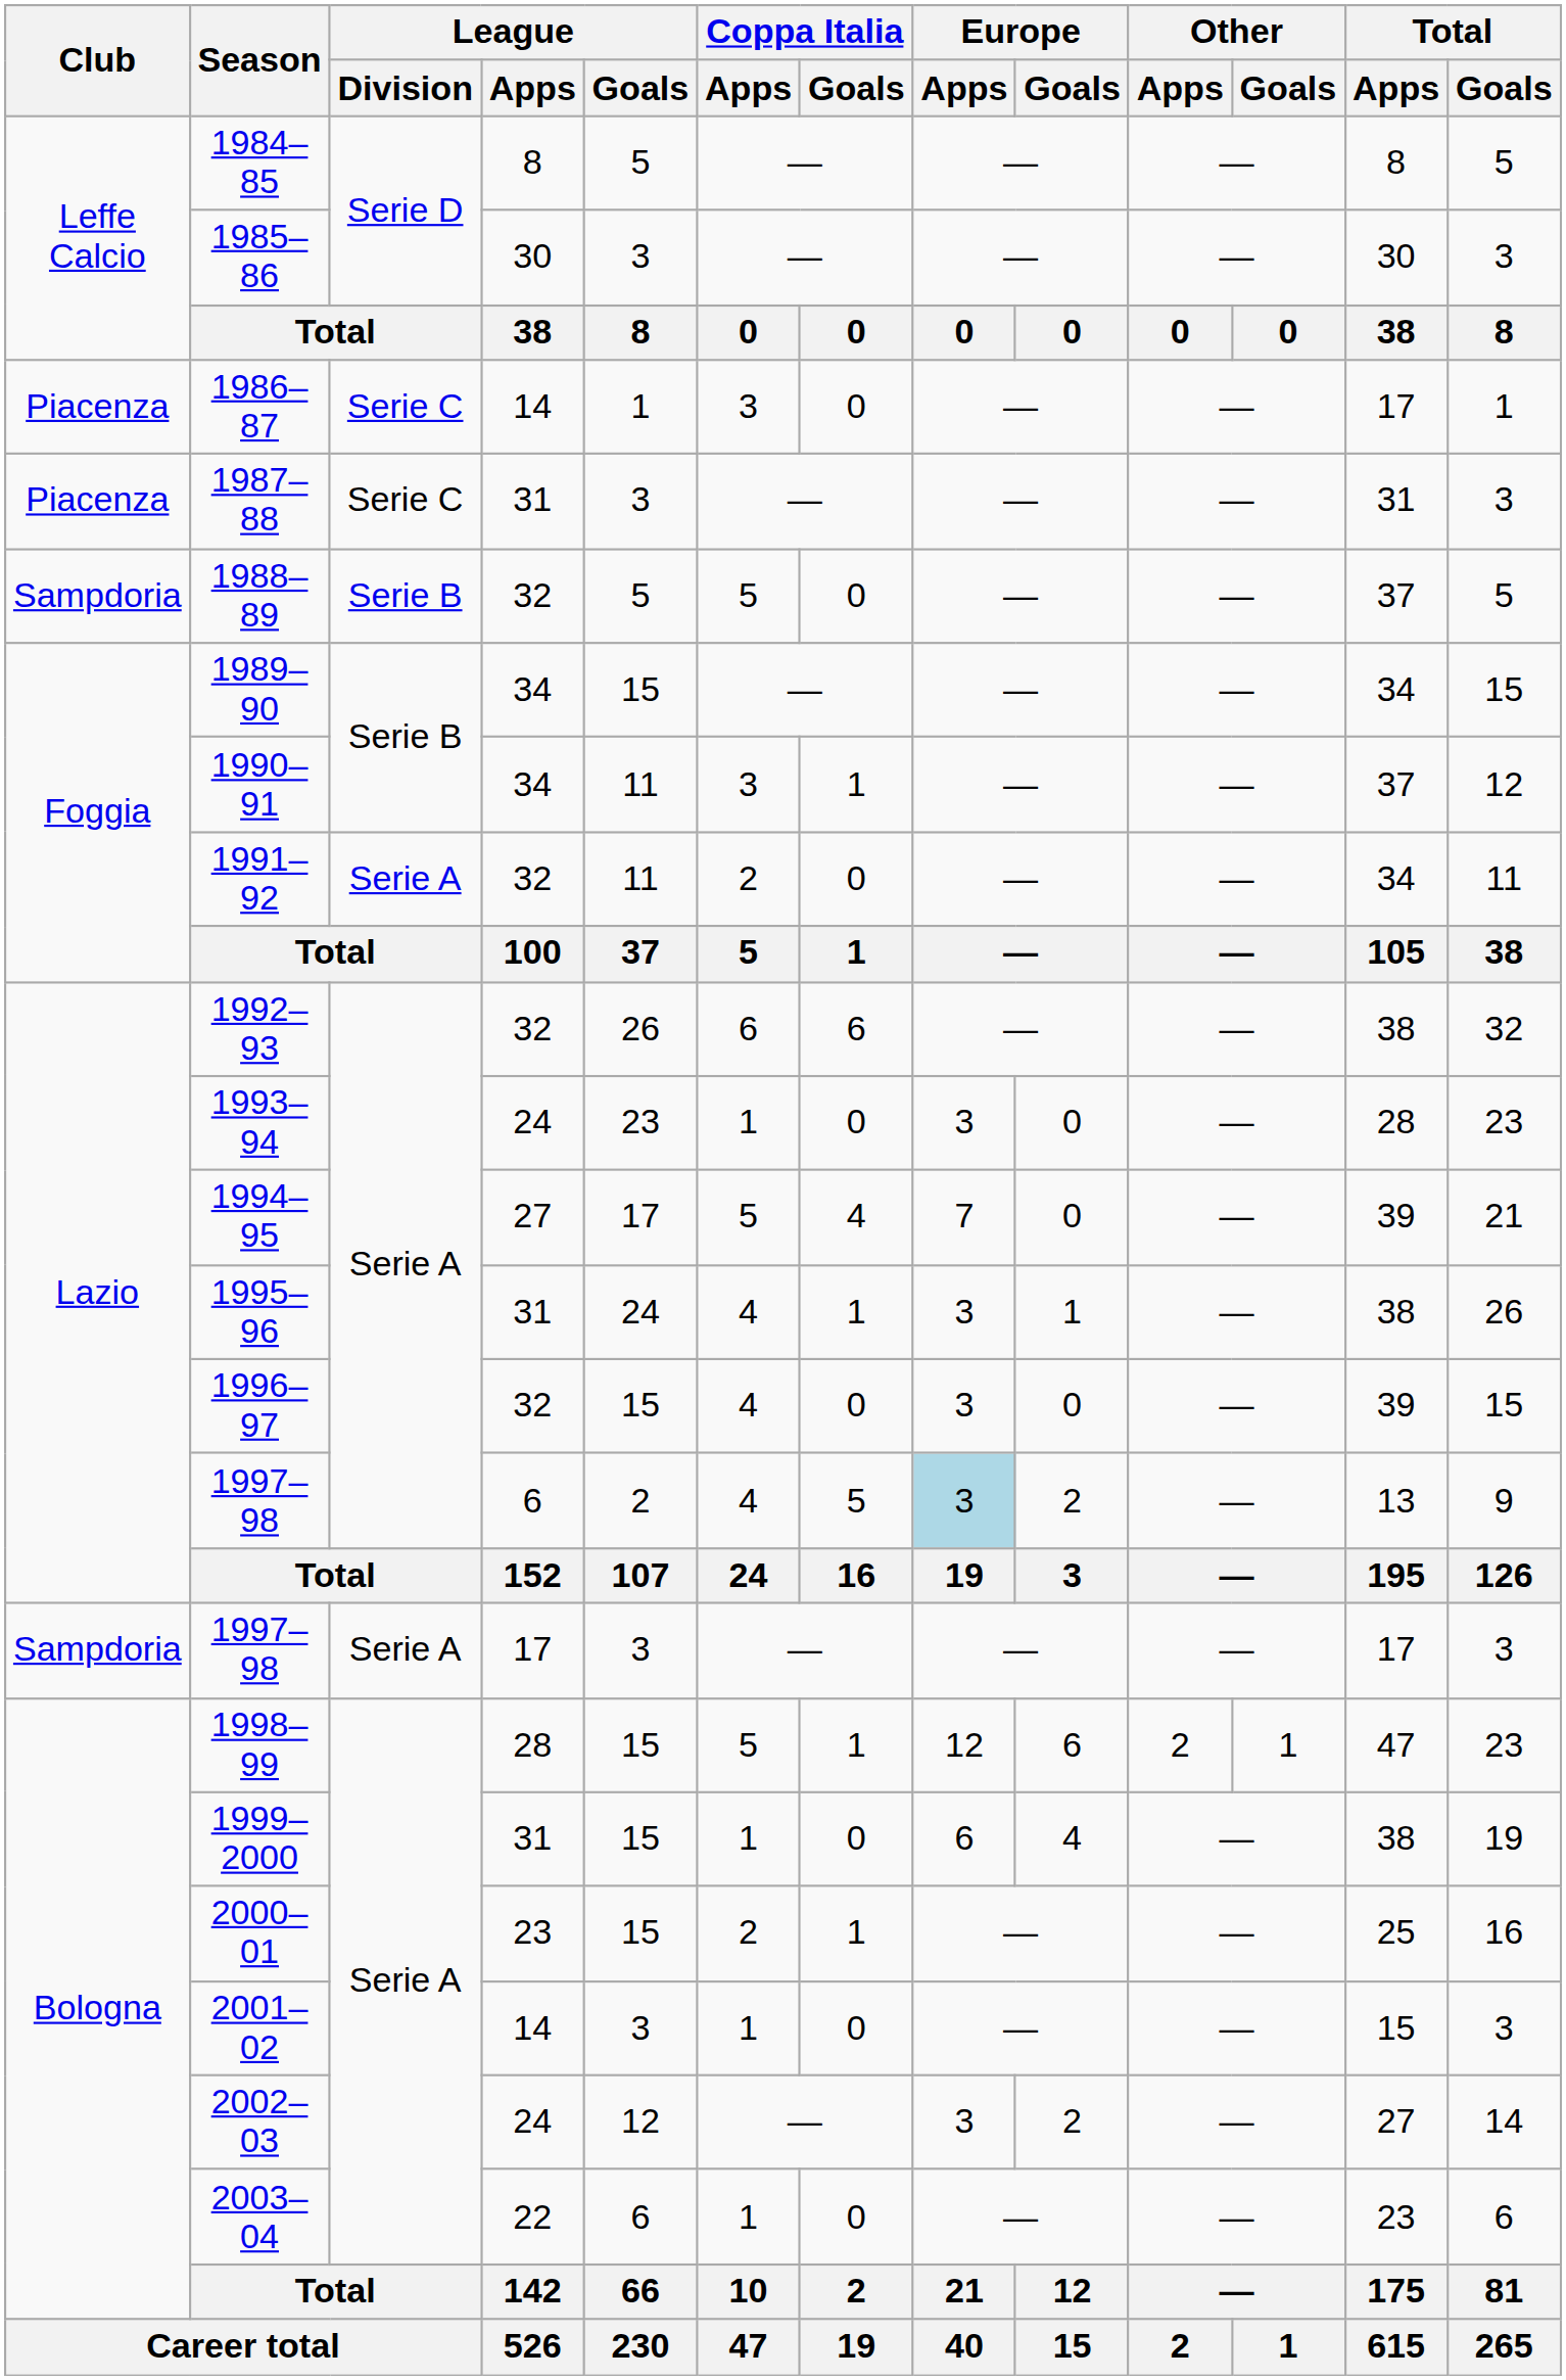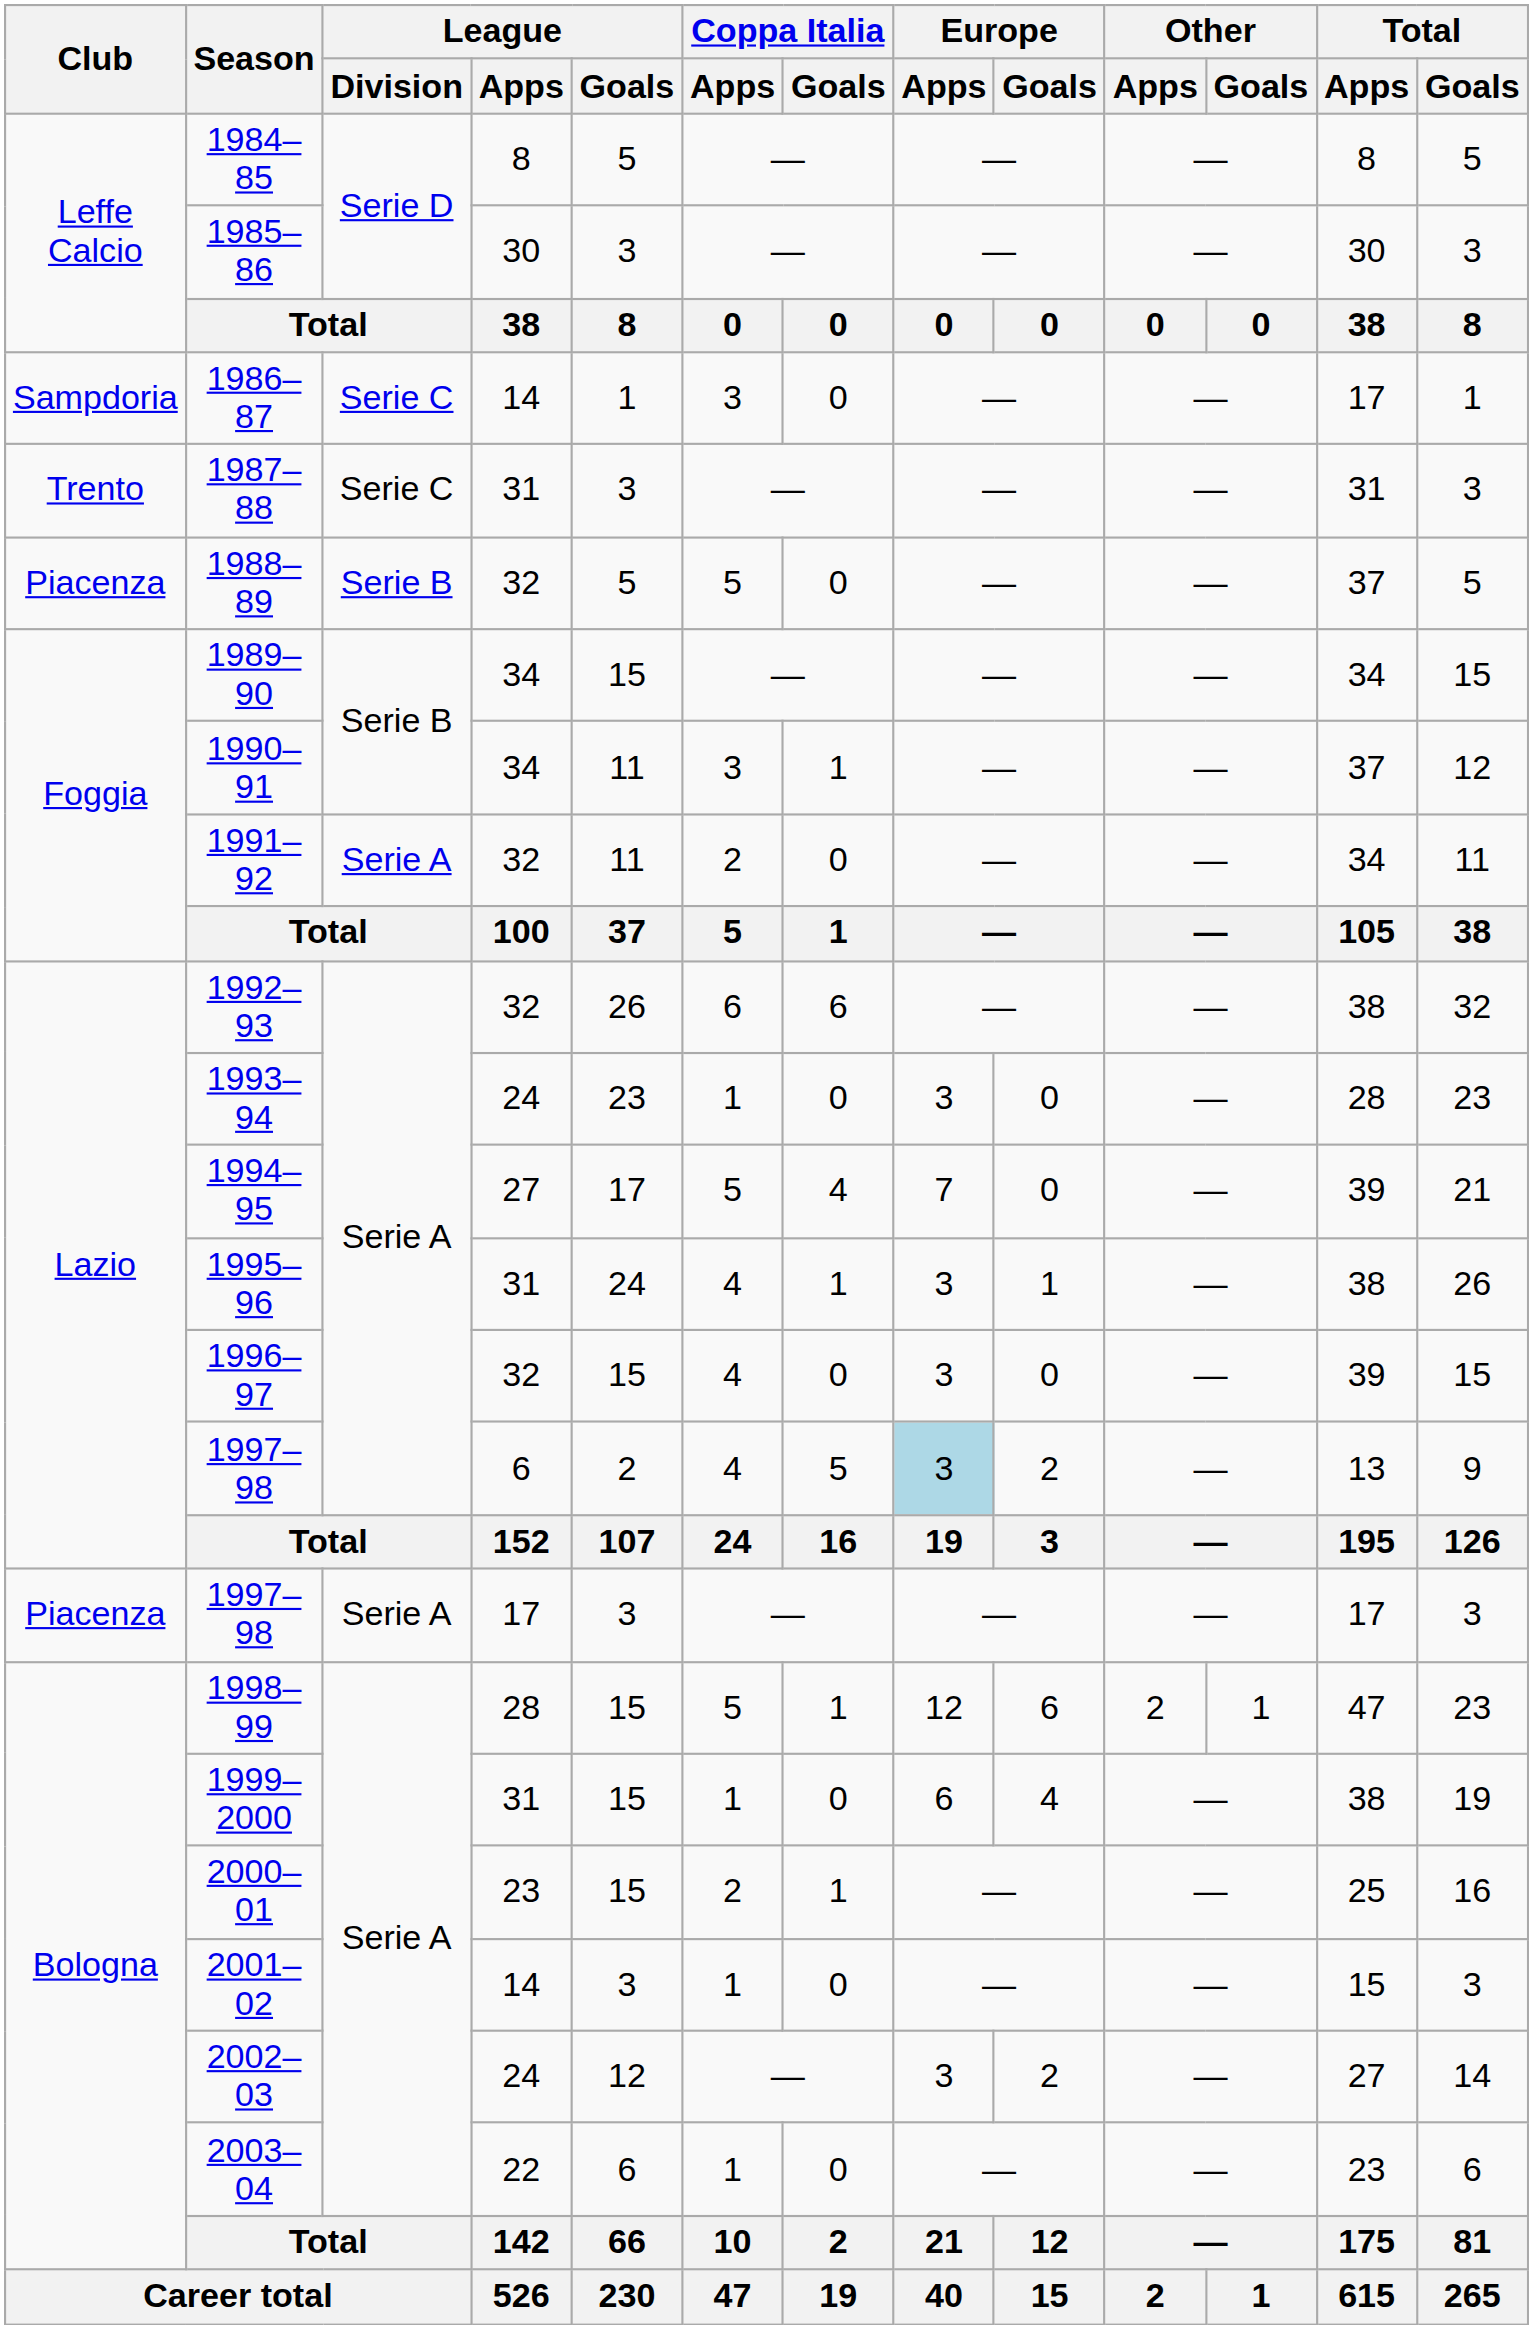 <table class="wikitable" style="text-align:center">
 <tr>
 <th rowspan="2">Club</th>
 <th rowspan="2">Season</th>
 <th colspan="3">League</th>
 <th colspan="2"><a href='#'>Coppa Italia</a></th>
 <th colspan="2">Europe</th>
 <th colspan="2">Other</th>
 <th colspan="2">Total</th>
 </tr>
 <tr>
 <th>Division</th>
 <th>Apps</th>
 <th>Goals</th>
 <th>Apps</th>
 <th>Goals</th>
 <th>Apps</th>
 <th>Goals</th>
 <th>Apps</th>
 <th>Goals</th>
 <th>Apps</th>
 <th>Goals</th>
 </tr>
 <tr>
 <td rowspan="3"><a href='#'>Leffe Calcio</a></td>
 <td><a href='#'>1984–85</a></td>
 <td rowspan="2"><a href='#'>Serie D</a></td>
 <td>8</td>
 <td>5</td>
 <td colspan="2">—</td>
 <td colspan="2">—</td>
 <td colspan="2">—</td>
 <td>8</td>
 <td>5</td>
 </tr>
 <tr>
 <td><a href='#'>1985–86</a></td>
 <td>30</td>
 <td>3</td>
 <td colspan="2">—</td>
 <td colspan="2">—</td>
 <td colspan="2">—</td>
 <td>30</td>
 <td>3</td>
 </tr>
 <tr>
 <th colspan="2">Total</th>
 <th>38</th>
 <th>8</th>
 <th>0</th>
 <th>0</th>
 <th>0</th>
 <th>0</th>
 <th>0</th>
 <th>0</th>
 <th>38</th>
 <th>8</th>
 </tr>
 <tr>
-<td><a href='#'>Piacenza</a></td>
+<td><a href='#'>Sampdoria</a></td>
 <td><a href='#'>1986–87</a></td>
 <td><a href='#'>Serie C</a></td>
 <td>14</td>
 <td>1</td>
 <td>3</td>
 <td>0</td>
 <td colspan="2">—</td>
 <td colspan="2">—</td>
 <td>17</td>
 <td>1</td>
 </tr>
 <tr>
-<td><a href='#'>Piacenza</a></td>
+<td><a href='#'>Trento</a></td>
 <td><a href='#'>1987–88</a></td>
 <td>Serie C</td>
 <td>31</td>
 <td>3</td>
 <td colspan="2">—</td>
 <td colspan="2">—</td>
 <td colspan="2">—</td>
 <td>31</td>
 <td>3</td>
 </tr>
 <tr>
-<td><a href='#'>Sampdoria</a></td>
+<td><a href='#'>Piacenza</a></td>
 <td><a href='#'>1988–89</a></td>
 <td><a href='#'>Serie B</a></td>
 <td>32</td>
 <td>5</td>
 <td>5</td>
 <td>0</td>
 <td colspan="2">—</td>
 <td colspan="2">—</td>
 <td>37</td>
 <td>5</td>
 </tr>
 <tr>
 <td rowspan="4"><a href='#'>Foggia</a></td>
 <td><a href='#'>1989–90</a></td>
 <td rowspan="2">Serie B</td>
 <td>34</td>
 <td>15</td>
 <td colspan="2">—</td>
 <td colspan="2">—</td>
 <td colspan="2">—</td>
 <td>34</td>
 <td>15</td>
 </tr>
 <tr>
 <td><a href='#'>1990–91</a></td>
 <td>34</td>
 <td>11</td>
 <td>3</td>
 <td>1</td>
 <td colspan="2">—</td>
 <td colspan="2">—</td>
 <td>37</td>
 <td>12</td>
 </tr>
 <tr>
 <td><a href='#'>1991–92</a></td>
 <td><a href='#'>Serie A</a></td>
 <td>32</td>
 <td>11</td>
 <td>2</td>
 <td>0</td>
 <td colspan="2">—</td>
 <td colspan="2">—</td>
 <td>34</td>
 <td>11</td>
 </tr>
 <tr>
 <th colspan="2">Total</th>
 <th>100</th>
 <th>37</th>
 <th>5</th>
 <th>1</th>
 <th colspan="2">—</th>
 <th colspan="2">—</th>
 <th>105</th>
 <th>38</th>
 </tr>
 <tr>
 <td rowspan="7"><a href='#'>Lazio</a></td>
 <td><a href='#'>1992–93</a></td>
 <td rowspan="6">Serie A</td>
 <td>32</td>
 <td>26</td>
 <td>6</td>
 <td>6</td>
 <td colspan="2">—</td>
 <td colspan="2">—</td>
 <td>38</td>
 <td>32</td>
 </tr>
 <tr>
 <td><a href='#'>1993–94</a></td>
 <td>24</td>
 <td>23</td>
 <td>1</td>
 <td>0</td>
 <td>3</td>
 <td>0</td>
 <td colspan="2">—</td>
 <td>28</td>
 <td>23</td>
 </tr>
 <tr>
 <td><a href='#'>1994–95</a></td>
 <td>27</td>
 <td>17</td>
 <td>5</td>
 <td>4</td>
 <td>7</td>
 <td>0</td>
 <td colspan="2">—</td>
 <td>39</td>
 <td>21</td>
 </tr>
 <tr>
 <td><a href='#'>1995–96</a></td>
 <td>31</td>
 <td>24</td>
 <td>4</td>
 <td>1</td>
 <td>3</td>
 <td>1</td>
 <td colspan="2">—</td>
 <td>38</td>
 <td>26</td>
 </tr>
 <tr>
 <td><a href='#'>1996–97</a></td>
 <td>32</td>
 <td>15</td>
 <td>4</td>
 <td>0</td>
 <td>3</td>
 <td>0</td>
 <td colspan="2">—</td>
 <td>39</td>
 <td>15</td>
 </tr>
 <tr>
 <td><a href='#'>1997–98</a></td>
 <td>6</td>
 <td>2</td>
 <td>4</td>
 <td>5</td>
 <td style="background: lightblue;">3</td>
 <td>2</td>
 <td colspan="2">—</td>
 <td>13</td>
 <td>9</td>
 </tr>
 <tr>
 <th colspan="2">Total</th>
 <th>152</th>
 <th>107</th>
 <th>24</th>
 <th>16</th>
 <th>19</th>
 <th>3</th>
 <th colspan="2">—</th>
 <th>195</th>
 <th>126</th>
 </tr>
 <tr>
-<td><a href='#'>Sampdoria</a></td>
+<td><a href='#'>Piacenza</a></td>
 <td><a href='#'>1997–98</a></td>
 <td>Serie A</td>
 <td>17</td>
 <td>3</td>
 <td colspan="2">—</td>
 <td colspan="2">—</td>
 <td colspan="2">—</td>
 <td>17</td>
 <td>3</td>
 </tr>
 <tr>
 <td rowspan="7"><a href='#'>Bologna</a></td>
 <td><a href='#'>1998–99</a></td>
 <td rowspan="6">Serie A</td>
 <td>28</td>
 <td>15</td>
 <td>5</td>
 <td>1</td>
 <td>12</td>
 <td>6</td>
 <td>2</td>
 <td>1</td>
 <td>47</td>
 <td>23</td>
 </tr>
 <tr>
 <td><a href='#'>1999–2000</a></td>
 <td>31</td>
 <td>15</td>
 <td>1</td>
 <td>0</td>
 <td>6</td>
 <td>4</td>
 <td colspan="2">—</td>
 <td>38</td>
 <td>19</td>
 </tr>
 <tr>
 <td><a href='#'>2000–01</a></td>
 <td>23</td>
 <td>15</td>
 <td>2</td>
 <td>1</td>
 <td colspan="2">—</td>
 <td colspan="2">—</td>
 <td>25</td>
 <td>16</td>
 </tr>
 <tr>
 <td><a href='#'>2001–02</a></td>
 <td>14</td>
 <td>3</td>
 <td>1</td>
 <td>0</td>
 <td colspan="2">—</td>
 <td colspan="2">—</td>
 <td>15</td>
 <td>3</td>
 </tr>
 <tr>
 <td><a href='#'>2002–03</a></td>
 <td>24</td>
 <td>12</td>
 <td colspan="2">—</td>
 <td>3</td>
 <td>2</td>
 <td colspan="2">—</td>
 <td>27</td>
 <td>14</td>
 </tr>
 <tr>
 <td><a href='#'>2003–04</a></td>
 <td>22</td>
 <td>6</td>
 <td>1</td>
 <td>0</td>
 <td colspan="2">—</td>
 <td colspan="2">—</td>
 <td>23</td>
 <td>6</td>
 </tr>
 <tr>
 <th colspan="2">Total</th>
 <th>142</th>
 <th>66</th>
 <th>10</th>
 <th>2</th>
 <th>21</th>
 <th>12</th>
 <th colspan="2">—</th>
 <th>175</th>
 <th>81</th>
 </tr>
 <tr>
 <th colspan="3">Career total</th>
 <th>526</th>
 <th>230</th>
 <th>47</th>
 <th>19</th>
 <th>40</th>
 <th>15</th>
 <th>2</th>
 <th>1</th>
 <th>615</th>
 <th>265</th>
 </tr>
 </table>
